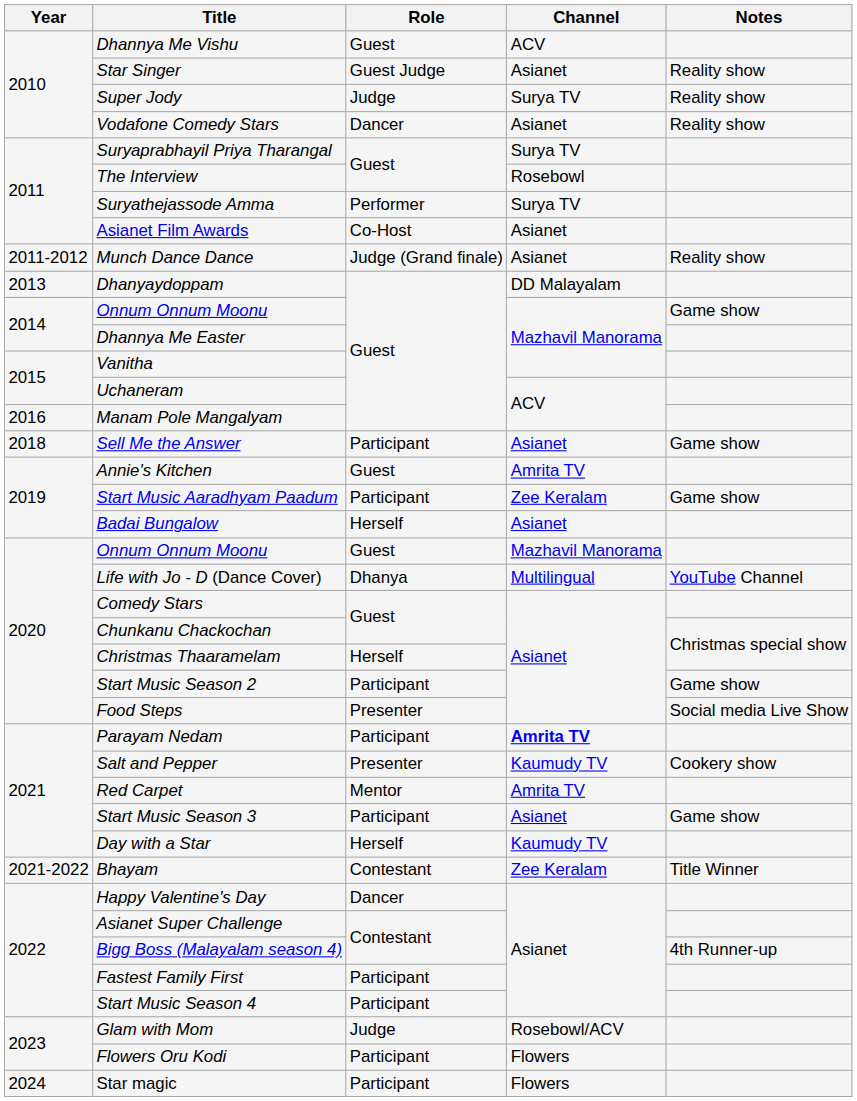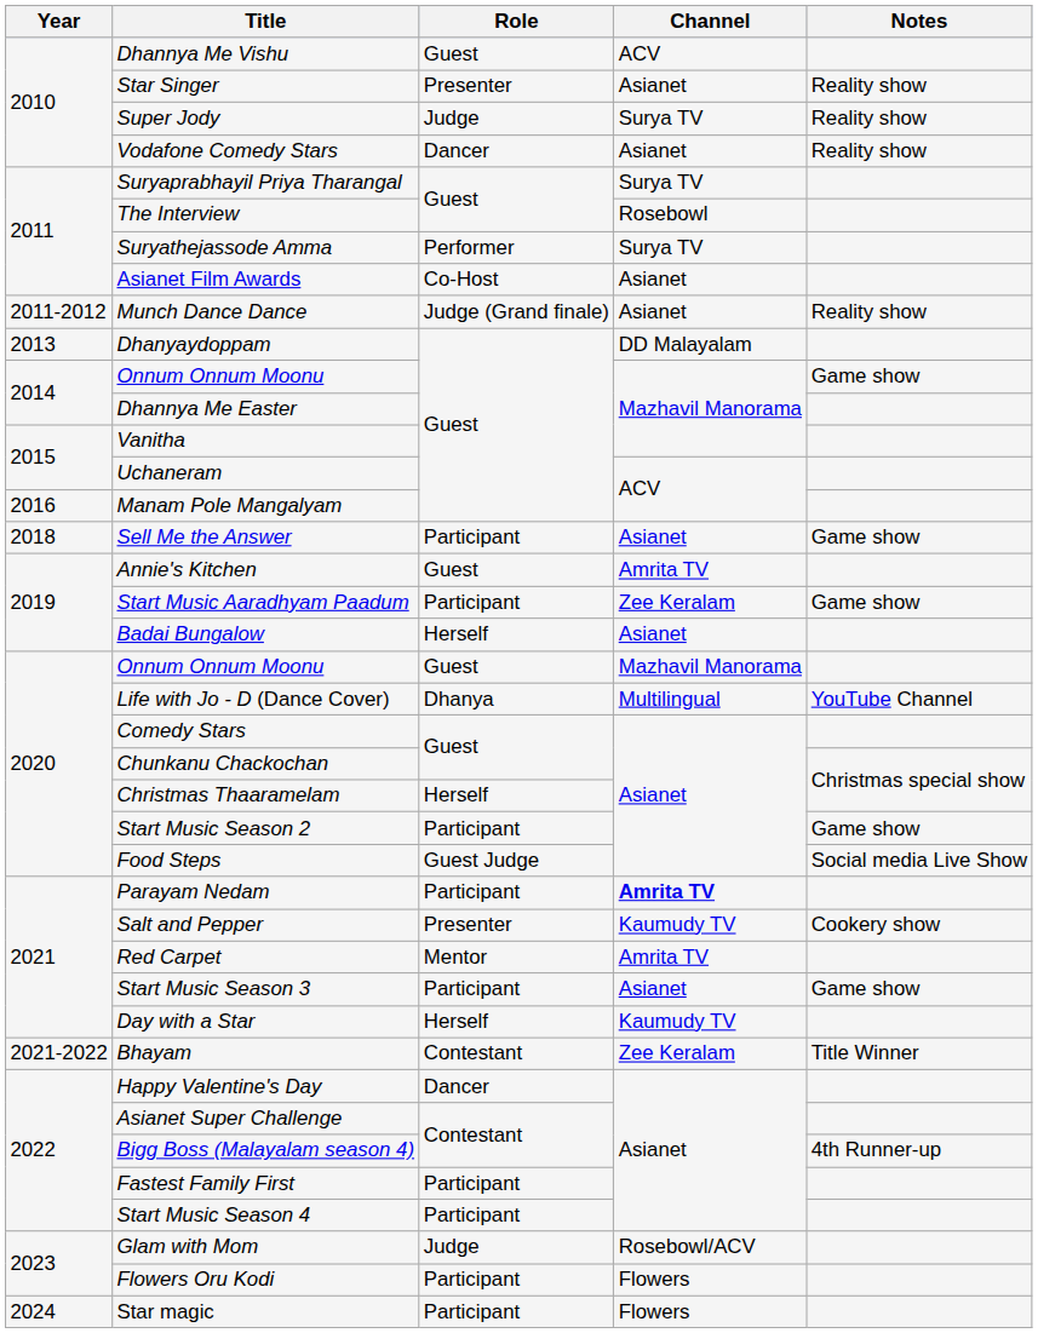 <table class="wikitable sortable" style="background:#f5f5f5;">
 <tr style="background:#B0C4DE;">
 <th>Year</th>
 <th>Title</th>
 <th>Role</th>
 <th>Channel</th>
 <th>Notes</th>
 </tr>
 <tr>
 <td rowspan="4">2010</td>
 <td><em>Dhannya Me Vishu</em></td>
 <td>Guest</td>
 <td>ACV</td>
 <td></td>
 </tr>
 <tr>
 <td><em>Star Singer</em></td>
-<td>Guest Judge</td>
+<td>Presenter</td>
 <td>Asianet</td>
 <td>Reality show</td>
 </tr>
 <tr>
 <td><em>Super Jody</em></td>
 <td>Judge</td>
 <td>Surya TV</td>
 <td>Reality show</td>
 </tr>
 <tr>
 <td><em>Vodafone Comedy Stars</em></td>
 <td>Dancer</td>
 <td>Asianet</td>
 <td>Reality show</td>
 </tr>
 <tr>
 <td rowspan="4">2011</td>
 <td><em>Suryaprabhayil Priya Tharangal</em></td>
 <td rowspan="2">Guest</td>
 <td>Surya TV</td>
 <td></td>
 </tr>
 <tr>
 <td><em>The Interview</em></td>
 <td>Rosebowl</td>
 <td></td>
 </tr>
 <tr>
 <td><em>Suryathejassode Amma</em></td>
 <td>Performer</td>
 <td>Surya TV</td>
 <td></td>
 </tr>
 <tr>
 <td><a href='#'>Asianet Film Awards</a></td>
 <td>Co-Host</td>
 <td>Asianet</td>
 <td></td>
 </tr>
 <tr>
 <td>2011-2012</td>
 <td><em>Munch Dance Dance</em></td>
 <td>Judge (Grand finale)</td>
 <td>Asianet</td>
 <td>Reality show</td>
 </tr>
 <tr>
 <td>2013</td>
 <td><em>Dhanyaydoppam</em></td>
 <td rowspan="6">Guest</td>
 <td>DD Malayalam</td>
 <td></td>
 </tr>
 <tr>
 <td rowspan="2">2014</td>
 <td><em><a href='#'>Onnum Onnum Moonu</a></em></td>
 <td rowspan=3><a href='#'>Mazhavil Manorama</a></td>
 <td>Game show</td>
 </tr>
 <tr>
 <td><em>Dhannya Me Easter</em></td>
 <td></td>
 </tr>
 <tr>
 <td rowspan="2">2015</td>
 <td><em>Vanitha</em></td>
 <td></td>
 </tr>
 <tr>
 <td><em>Uchaneram</em></td>
 <td rowspan=2>ACV</td>
 <td></td>
 </tr>
 <tr>
 <td>2016</td>
 <td><em>Manam Pole Mangalyam</em></td>
 <td></td>
 </tr>
 <tr>
 <td>2018</td>
 <td><em><a href='#'>Sell Me the Answer</a></em></td>
 <td>Participant</td>
 <td><a href='#'>Asianet</a></td>
 <td>Game show</td>
 </tr>
 <tr>
 <td rowspan=3>2019</td>
 <td><em>Annie's Kitchen</em></td>
 <td>Guest</td>
 <td><a href='#'>Amrita TV</a></td>
 <td></td>
 </tr>
 <tr>
 <td><em><a href='#'>Start Music Aaradhyam Paadum</a></em></td>
 <td>Participant</td>
 <td><a href='#'>Zee Keralam</a></td>
 <td>Game show</td>
 </tr>
 <tr>
 <td><em><a href='#'>Badai Bungalow</a></em></td>
 <td>Herself</td>
 <td><a href='#'>Asianet</a></td>
 <td></td>
 </tr>
 <tr>
 <td Rowspan=7>2020</td>
 <td><em><a href='#'>Onnum Onnum Moonu</a></em></td>
 <td>Guest</td>
 <td><a href='#'>Mazhavil Manorama</a></td>
 <td></td>
 </tr>
 <tr>
 <td><em>Life with Jo - D</em> (Dance Cover)</td>
 <td>Dhanya</td>
 <td><a href='#'>Multilingual</a></td>
 <td><a href='#'>YouTube</a> Channel</td>
 </tr>
 <tr>
 <td><em>Comedy Stars</em></td>
 <td rowspan=2>Guest</td>
 <td rowspan=5><a href='#'>Asianet</a></td>
 <td></td>
 </tr>
 <tr>
 <td><em>Chunkanu Chackochan</em></td>
 <td rowspan=2>Christmas special show</td>
 </tr>
 <tr>
 <td><em>Christmas Thaaramelam</em></td>
 <td>Herself</td>
 </tr>
 <tr>
 <td><em>Start Music Season 2</em></td>
 <td>Participant</td>
 <td>Game show</td>
 </tr>
 <tr>
 <td><em>Food Steps</em></td>
-<td>Presenter</td>
+<td>Guest Judge</td>
 <td>Social media Live Show</td>
 </tr>
 <tr>
 <td rowspan=5>2021</td>
 <td><em>Parayam Nedam</em></td>
 <td>Participant</td>
 <td><strong><a href='#'>Amrita TV</a></strong></td>
 <td></td>
 </tr>
 <tr>
 <td><em>Salt and Pepper</em></td>
 <td>Presenter</td>
 <td><a href='#'>Kaumudy TV</a></td>
 <td>Cookery show</td>
 </tr>
 <tr>
 <td><em>Red Carpet</em></td>
 <td>Mentor</td>
 <td><a href='#'>Amrita TV</a></td>
 <td></td>
 </tr>
 <tr>
 <td><em>Start Music Season 3</em></td>
 <td>Participant</td>
 <td><a href='#'>Asianet</a></td>
 <td>Game show</td>
 </tr>
 <tr>
 <td><em>Day with a Star</em></td>
 <td>Herself</td>
 <td><a href='#'>Kaumudy TV</a></td>
 <td></td>
 </tr>
 <tr>
 <td rowspan=1>2021-2022</td>
 <td><em>Bhayam</em></td>
 <td>Contestant</td>
 <td><a href='#'>Zee Keralam</a></td>
 <td>Title Winner</td>
 </tr>
 <tr>
 <td rowspan=5>2022</td>
 <td><em>Happy Valentine's Day</em></td>
 <td>Dancer</td>
 <td rowspan="5">Asianet</td>
 <td></td>
 </tr>
 <tr>
 <td><em>Asianet Super Challenge</em></td>
 <td rowspan=2>Contestant</td>
 <td></td>
 </tr>
 <tr>
 <td><em><a href='#'>Bigg Boss (Malayalam season 4)</a></em></td>
 <td>4th Runner-up</td>
 </tr>
 <tr>
 <td><em>Fastest Family First</em></td>
 <td>Participant</td>
 <td></td>
 </tr>
 <tr>
 <td><em>Start Music Season 4</em></td>
 <td>Participant</td>
 <td></td>
 </tr>
 <tr>
 <td rowspan=2>2023</td>
 <td><em>Glam with Mom</em></td>
 <td>Judge</td>
 <td>Rosebowl/ACV</td>
 <td></td>
 </tr>
 <tr>
 <td><em>Flowers Oru Kodi</em></td>
 <td>Participant</td>
 <td>Flowers</td>
 <td></td>
 </tr>
 <tr>
 <td>2024</td>
 <td>Star magic</td>
 <td>Participant</td>
 <td>Flowers</td>
 <td></td>
 </tr>
 </table>
